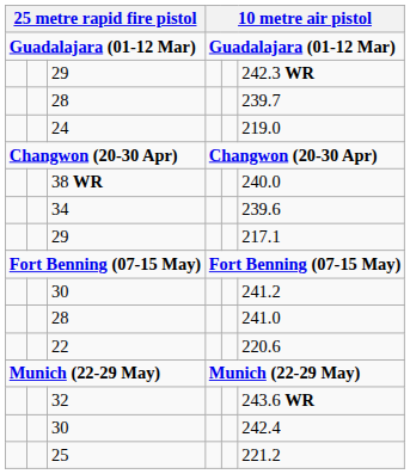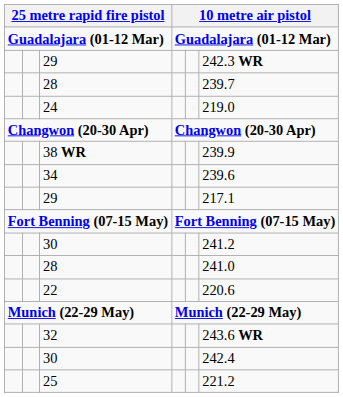 <table class="wikitable">
 <tr>
 <th colspan="3"><a href='#'>25 metre rapid fire pistol</a></th>
 <th colspan="3"><a href='#'>10 metre air pistol</a></th>
 </tr>
 <tr>
 <td colspan="3"><strong><a href='#'>Guadalajara</a>  (01-12 Mar)</strong></td>
 <td colspan="3"><strong><a href='#'>Guadalajara</a>  (01-12 Mar)</strong></td>
 </tr>
 <tr>
 <td></td>
 <td></td>
 <td>29</td>
 <td></td>
 <td></td>
 <td>242.3 <strong>WR</strong></td>
 </tr>
 <tr>
 <td></td>
 <td></td>
 <td>28</td>
 <td></td>
 <td></td>
 <td>239.7</td>
 </tr>
 <tr>
 <td></td>
 <td></td>
 <td>24</td>
 <td></td>
 <td></td>
 <td>219.0</td>
 </tr>
 <tr>
 <td colspan="3"><strong><a href='#'>Changwon</a></strong> <strong> (20-30 Apr)</strong></td>
 <td colspan="3"><strong><a href='#'>Changwon</a></strong> <strong> (20-30 Apr)</strong></td>
 </tr>
 <tr>
 <td></td>
 <td></td>
 <td>38 <strong>WR</strong></td>
 <td></td>
 <td></td>
-<td>240.0</td>
+<td>239.9</td>
 </tr>
 <tr>
 <td></td>
 <td></td>
 <td>34</td>
 <td></td>
 <td></td>
 <td>239.6</td>
 </tr>
 <tr>
 <td></td>
 <td></td>
 <td>29</td>
 <td></td>
 <td></td>
 <td>217.1</td>
 </tr>
 <tr>
 <td colspan="3"><strong><a href='#'>Fort Benning</a>   (07-15 May)</strong></td>
 <td colspan="3"><strong><a href='#'>Fort Benning</a>   (07-15 May)</strong></td>
 </tr>
 <tr>
 <td></td>
 <td></td>
 <td>30</td>
 <td></td>
 <td></td>
 <td>241.2</td>
 </tr>
 <tr>
 <td></td>
 <td></td>
 <td>28</td>
 <td></td>
 <td></td>
 <td>241.0</td>
 </tr>
 <tr>
 <td></td>
 <td></td>
 <td>22</td>
 <td></td>
 <td></td>
 <td>220.6</td>
 </tr>
 <tr>
 <td colspan="3"><strong><a href='#'>Munich</a>   (22-29 May)</strong></td>
 <td colspan="3"><strong><a href='#'>Munich</a>   (22-29 May)</strong></td>
 </tr>
 <tr>
 <td></td>
 <td></td>
 <td>32</td>
 <td></td>
 <td></td>
 <td>243.6 <strong>WR</strong></td>
 </tr>
 <tr>
 <td></td>
 <td></td>
 <td>30</td>
 <td></td>
 <td></td>
 <td>242.4</td>
 </tr>
 <tr>
 <td></td>
 <td></td>
 <td>25</td>
 <td></td>
 <td></td>
 <td>221.2</td>
 </tr>
 </table>
